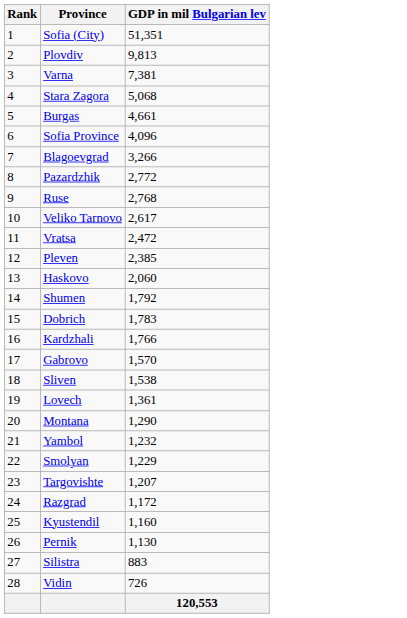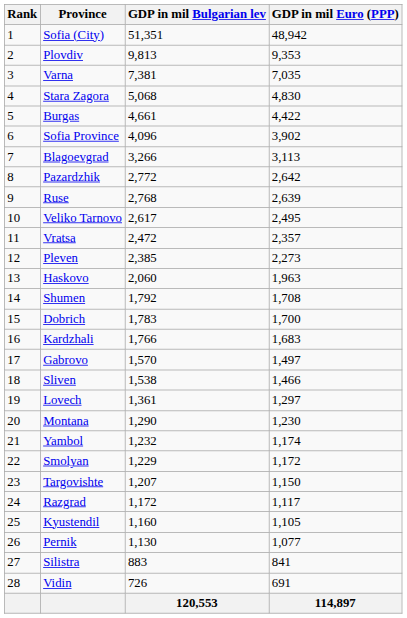 <table class="wikitable sortable">
 <tr>
 <th>Rank</th>
 <th>Province</th>
 <th>GDP in mil <a href='#'>Bulgarian lev</a></th>
+<th>GDP in mil <a href='#'>Euro</a> (<a href='#'>PPP</a>)</th>
 </tr>
 <tr>
 <td>1</td>
 <td><a href='#'>Sofia (City)</a></td>
 <td>51,351</td>
+<td>48,942</td>
 </tr>
 <tr>
 <td>2</td>
 <td><a href='#'>Plovdiv</a></td>
 <td>9,813</td>
+<td>9,353</td>
 </tr>
 <tr>
 <td>3</td>
 <td><a href='#'>Varna</a></td>
 <td>7,381</td>
+<td>7,035</td>
 </tr>
 <tr>
 <td>4</td>
 <td><a href='#'>Stara Zagora</a></td>
 <td>5,068</td>
+<td>4,830</td>
 </tr>
 <tr>
 <td>5</td>
 <td><a href='#'>Burgas</a></td>
 <td>4,661</td>
+<td>4,422</td>
 </tr>
 <tr>
 <td>6</td>
 <td><a href='#'>Sofia Province</a></td>
 <td>4,096</td>
+<td>3,902</td>
 </tr>
 <tr>
 <td>7</td>
 <td><a href='#'>Blagoevgrad</a></td>
 <td>3,266</td>
+<td>3,113</td>
 </tr>
 <tr>
 <td>8</td>
 <td><a href='#'>Pazardzhik</a></td>
 <td>2,772</td>
+<td>2,642</td>
 </tr>
 <tr>
 <td>9</td>
 <td><a href='#'>Ruse</a></td>
 <td>2,768</td>
+<td>2,639</td>
 </tr>
 <tr>
 <td>10</td>
 <td><a href='#'>Veliko Tarnovo</a></td>
 <td>2,617</td>
+<td>2,495</td>
 </tr>
 <tr>
 <td>11</td>
 <td><a href='#'>Vratsa</a></td>
 <td>2,472</td>
+<td>2,357</td>
 </tr>
 <tr>
 <td>12</td>
 <td><a href='#'>Pleven</a></td>
 <td>2,385</td>
+<td>2,273</td>
 </tr>
 <tr>
 <td>13</td>
 <td><a href='#'>Haskovo</a></td>
 <td>2,060</td>
+<td>1,963</td>
 </tr>
 <tr>
 <td>14</td>
 <td><a href='#'>Shumen</a></td>
 <td>1,792</td>
+<td>1,708</td>
 </tr>
 <tr>
 <td>15</td>
 <td><a href='#'>Dobrich</a></td>
 <td>1,783</td>
+<td>1,700</td>
 </tr>
 <tr>
 <td>16</td>
 <td><a href='#'>Kardzhali</a></td>
 <td>1,766</td>
+<td>1,683</td>
 </tr>
 <tr>
 <td>17</td>
 <td><a href='#'>Gabrovo</a></td>
 <td>1,570</td>
+<td>1,497</td>
 </tr>
 <tr>
 <td>18</td>
 <td><a href='#'>Sliven</a></td>
 <td>1,538</td>
+<td>1,466</td>
 </tr>
 <tr>
 <td>19</td>
 <td><a href='#'>Lovech</a></td>
 <td>1,361</td>
+<td>1,297</td>
 </tr>
 <tr>
 <td>20</td>
 <td><a href='#'>Montana</a></td>
 <td>1,290</td>
+<td>1,230</td>
 </tr>
 <tr>
 <td>21</td>
 <td><a href='#'>Yambol</a></td>
 <td>1,232</td>
+<td>1,174</td>
 </tr>
 <tr>
 <td>22</td>
 <td><a href='#'>Smolyan</a></td>
 <td>1,229</td>
+<td>1,172</td>
 </tr>
 <tr>
 <td>23</td>
 <td><a href='#'>Targovishte</a></td>
 <td>1,207</td>
+<td>1,150</td>
 </tr>
 <tr>
 <td>24</td>
 <td><a href='#'>Razgrad</a></td>
 <td>1,172</td>
+<td>1,117</td>
 </tr>
 <tr>
 <td>25</td>
 <td><a href='#'>Kyustendil</a></td>
 <td>1,160</td>
+<td>1,105</td>
 </tr>
 <tr>
 <td>26</td>
 <td><a href='#'>Pernik</a></td>
 <td>1,130</td>
+<td>1,077</td>
 </tr>
 <tr>
 <td>27</td>
 <td><a href='#'>Silistra</a></td>
 <td>883</td>
+<td>841</td>
 </tr>
 <tr>
 <td>28</td>
 <td><a href='#'>Vidin</a></td>
 <td>726</td>
+<td>691</td>
 </tr>
 <tr>
 <th></th>
 <th></th>
 <th>120,553</th>
+<th>114,897</th>
 </tr>
 </table>
